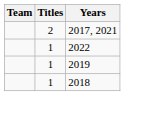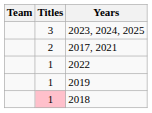 <table class="wikitable sortable" style="text-align:center">
 <tr>
 <th>Team</th>
 <th>Titles</th>
 <th>Years</th>
+</tr>
+<tr>
+<td style=></td>
+<td>3</td>
+<td align=left>2023, 2024, 2025</td>
 </tr>
 <tr>
 <td style=></td>
 <td>2</td>
 <td align=left>2017, 2021</td>
 </tr>
 <tr>
 <td style=></td>
 <td>1</td>
 <td align=left>2022</td>
 </tr>
 <tr>
 <td style=></td>
 <td>1</td>
 <td align=left>2019</td>
 </tr>
 <tr>
 <td style=></td>
-<td>1</td>
+<td style="background: pink;">1</td>
 <td align=left>2018</td>
 </tr>
 </table>
